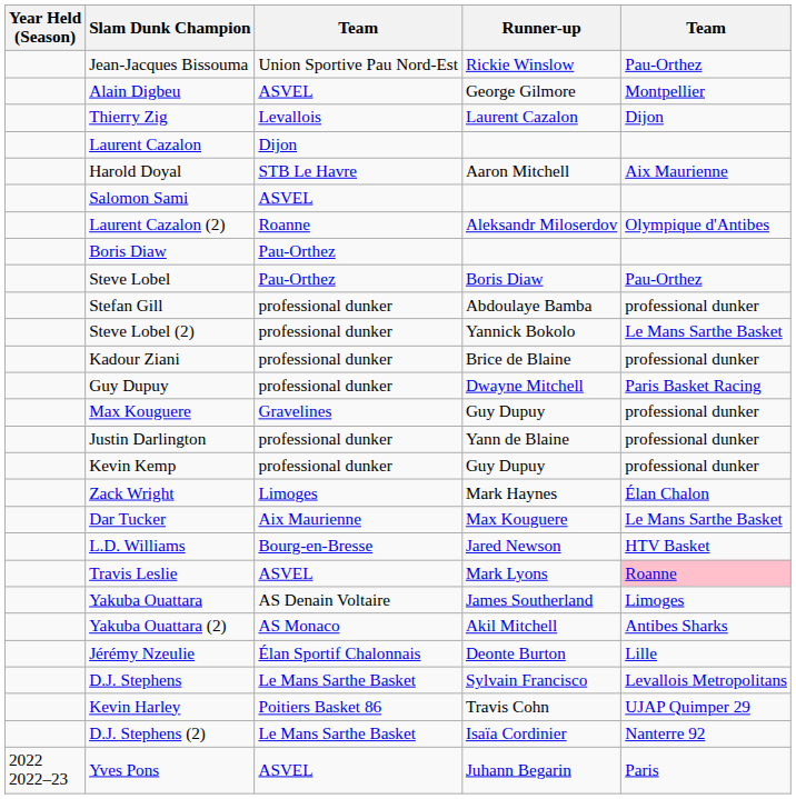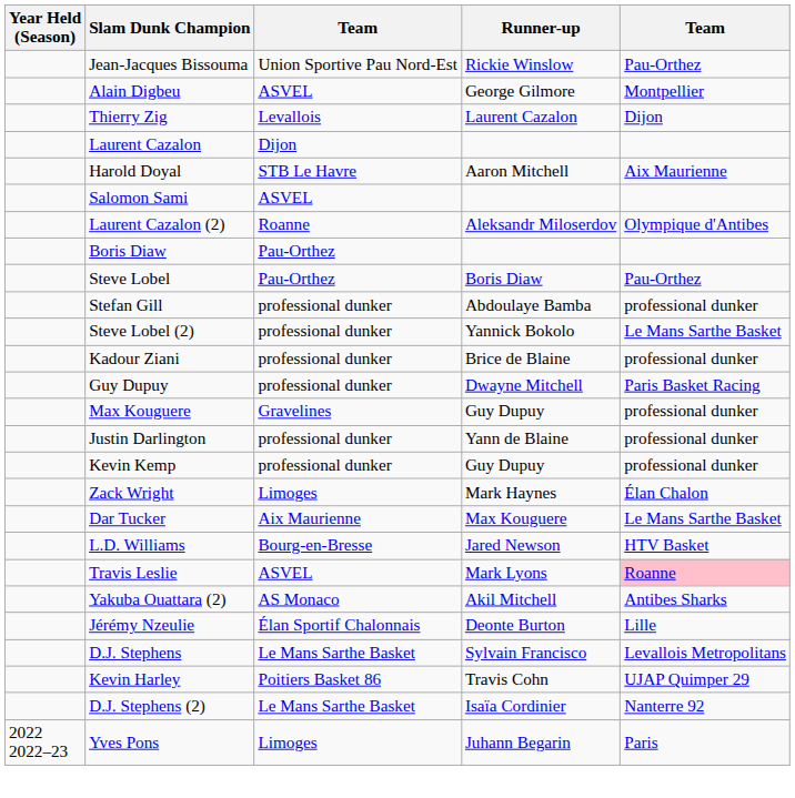 <table class="wikitable">
 <tr>
 <th>Year Held <br>(Season)</th>
 <th>Slam Dunk Champion</th>
 <th>Team</th>
 <th>Runner-up</th>
 <th>Team</th>
 </tr>
 <tr>
 <td></td>
 <td> Jean-Jacques Bissouma</td>
 <td>Union Sportive Pau Nord-Est</td>
 <td> <a href='#'>Rickie Winslow</a></td>
 <td><a href='#'>Pau-Orthez</a></td>
 </tr>
 <tr>
 <td></td>
 <td> <a href='#'>Alain Digbeu</a></td>
 <td><a href='#'>ASVEL</a></td>
 <td> George Gilmore</td>
 <td><a href='#'>Montpellier</a></td>
 </tr>
 <tr>
 <td></td>
 <td> <a href='#'>Thierry Zig</a></td>
 <td><a href='#'>Levallois</a></td>
 <td> <a href='#'>Laurent Cazalon</a></td>
 <td><a href='#'>Dijon</a></td>
 </tr>
 <tr>
 <td></td>
 <td> <a href='#'>Laurent Cazalon</a></td>
 <td><a href='#'>Dijon</a></td>
 <td></td>
 <td></td>
 </tr>
 <tr>
 <td></td>
 <td> Harold Doyal</td>
 <td><a href='#'>STB Le Havre</a></td>
 <td> Aaron Mitchell</td>
 <td><a href='#'>Aix Maurienne</a></td>
 </tr>
 <tr>
 <td></td>
 <td> <a href='#'>Salomon Sami</a></td>
 <td><a href='#'>ASVEL</a></td>
 <td></td>
 <td></td>
 </tr>
 <tr>
 <td></td>
 <td> <a href='#'>Laurent Cazalon</a> (2)</td>
 <td><a href='#'>Roanne</a></td>
 <td> <a href='#'>Aleksandr Miloserdov</a></td>
 <td><a href='#'>Olympique d'Antibes</a></td>
 </tr>
 <tr>
 <td></td>
 <td> <a href='#'>Boris Diaw</a></td>
 <td><a href='#'>Pau-Orthez</a></td>
 <td></td>
 <td></td>
 </tr>
 <tr>
 <td></td>
 <td> Steve Lobel</td>
 <td><a href='#'>Pau-Orthez</a></td>
 <td> <a href='#'>Boris Diaw</a></td>
 <td><a href='#'>Pau-Orthez</a></td>
 </tr>
 <tr>
 <td></td>
 <td> Stefan Gill</td>
 <td>professional dunker</td>
 <td> Abdoulaye Bamba</td>
 <td>professional dunker</td>
 </tr>
 <tr>
 <td></td>
 <td> Steve Lobel (2)</td>
 <td>professional dunker</td>
 <td> Yannick Bokolo</td>
 <td><a href='#'>Le Mans Sarthe Basket</a></td>
 </tr>
 <tr>
 <td></td>
 <td> Kadour Ziani</td>
 <td>professional dunker</td>
 <td> Brice de Blaine</td>
 <td>professional dunker</td>
 </tr>
 <tr>
 <td></td>
 <td> Guy Dupuy</td>
 <td>professional dunker</td>
 <td> <a href='#'>Dwayne Mitchell</a></td>
 <td><a href='#'>Paris Basket Racing</a></td>
 </tr>
 <tr>
 <td></td>
 <td> <a href='#'>Max Kouguere</a></td>
 <td><a href='#'>Gravelines</a></td>
 <td>Guy Dupuy</td>
 <td>professional dunker</td>
 </tr>
 <tr>
 <td></td>
 <td> Justin Darlington</td>
 <td>professional dunker</td>
 <td> Yann de Blaine</td>
 <td>professional dunker</td>
 </tr>
 <tr>
 <td></td>
 <td> Kevin Kemp</td>
 <td>professional dunker</td>
 <td> Guy Dupuy</td>
 <td>professional dunker</td>
 </tr>
 <tr>
 <td></td>
 <td> <a href='#'>Zack Wright</a></td>
 <td><a href='#'>Limoges</a></td>
 <td> Mark Haynes</td>
 <td><a href='#'>Élan Chalon</a></td>
 </tr>
 <tr>
 <td></td>
 <td> <a href='#'>Dar Tucker</a></td>
 <td><a href='#'>Aix Maurienne</a></td>
 <td> <a href='#'>Max Kouguere</a></td>
 <td><a href='#'>Le Mans Sarthe Basket</a></td>
 </tr>
 <tr>
 <td></td>
 <td> <a href='#'>L.D. Williams</a></td>
 <td><a href='#'>Bourg-en-Bresse</a></td>
 <td> <a href='#'>Jared Newson</a></td>
 <td><a href='#'>HTV Basket</a></td>
 </tr>
 <tr>
 <td></td>
 <td> <a href='#'>Travis Leslie</a></td>
 <td><a href='#'>ASVEL</a></td>
 <td> <a href='#'>Mark Lyons</a></td>
 <td style="background: pink;"><a href='#'>Roanne</a></td>
 </tr>
 <tr>
 <td></td>
-<td>  <a href='#'>Yakuba Ouattara</a></td>
-<td>AS Denain Voltaire</td>
-<td> <a href='#'>James Southerland</a></td>
-<td><a href='#'>Limoges</a></td>
-</tr>
-<tr>
-<td></td>
 <td>  <a href='#'>Yakuba Ouattara</a> (2)</td>
 <td><a href='#'>AS Monaco</a></td>
 <td> <a href='#'>Akil Mitchell</a></td>
 <td><a href='#'>Antibes Sharks</a></td>
 </tr>
 <tr>
 <td></td>
 <td> <a href='#'>Jérémy Nzeulie</a></td>
 <td><a href='#'>Élan Sportif Chalonnais</a></td>
 <td> <a href='#'>Deonte Burton</a></td>
 <td><a href='#'>Lille</a></td>
 </tr>
 <tr>
 <td></td>
 <td> <a href='#'>D.J. Stephens</a></td>
 <td><a href='#'>Le Mans Sarthe Basket</a></td>
 <td> <a href='#'>Sylvain Francisco</a></td>
 <td><a href='#'>Levallois Metropolitans</a></td>
 </tr>
 <tr>
 <td></td>
 <td> <a href='#'>Kevin Harley</a></td>
 <td><a href='#'>Poitiers Basket 86</a></td>
 <td> Travis Cohn</td>
 <td><a href='#'>UJAP Quimper 29</a></td>
 </tr>
 <tr>
 <td></td>
 <td> <a href='#'>D.J. Stephens</a> (2)</td>
 <td><a href='#'>Le Mans Sarthe Basket</a></td>
 <td> <a href='#'>Isaïa Cordinier</a></td>
 <td><a href='#'>Nanterre 92</a></td>
 </tr>
 <tr>
 <td>2022<br>2022–23</td>
 <td> <a href='#'>Yves Pons</a></td>
-<td><a href='#'>ASVEL</a></td>
+<td><a href='#'>Limoges</a></td>
 <td> <a href='#'>Juhann Begarin</a></td>
 <td><a href='#'>Paris</a></td>
 </tr>
 </table>
